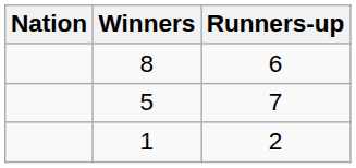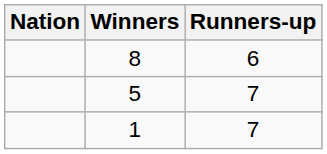 <table class="wikitable sortable">
 <tr>
 <th>Nation</th>
 <th>Winners</th>
 <th>Runners-up</th>
 </tr>
 <tr>
 <td></td>
 <td align=center>8</td>
 <td align=center>6</td>
 </tr>
 <tr>
 <td></td>
 <td align=center>5</td>
 <td align=center>7</td>
 </tr>
 <tr>
 <td></td>
 <td align=center>1</td>
-<td align=center>2</td>
+<td align=center>7</td>
 </tr>
 </table>
